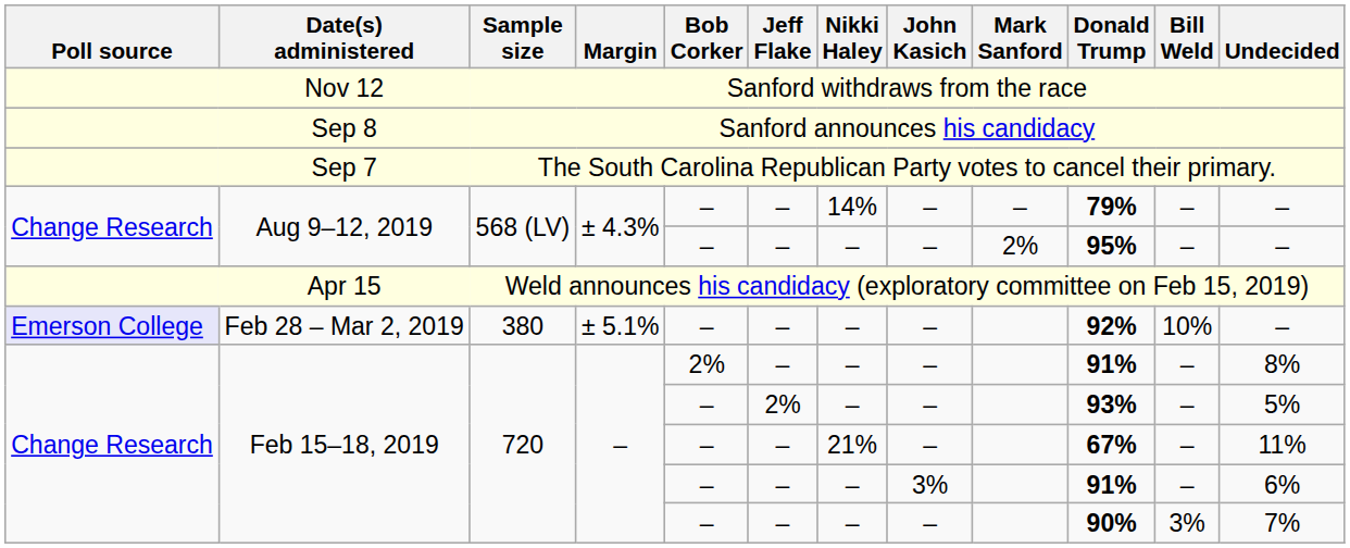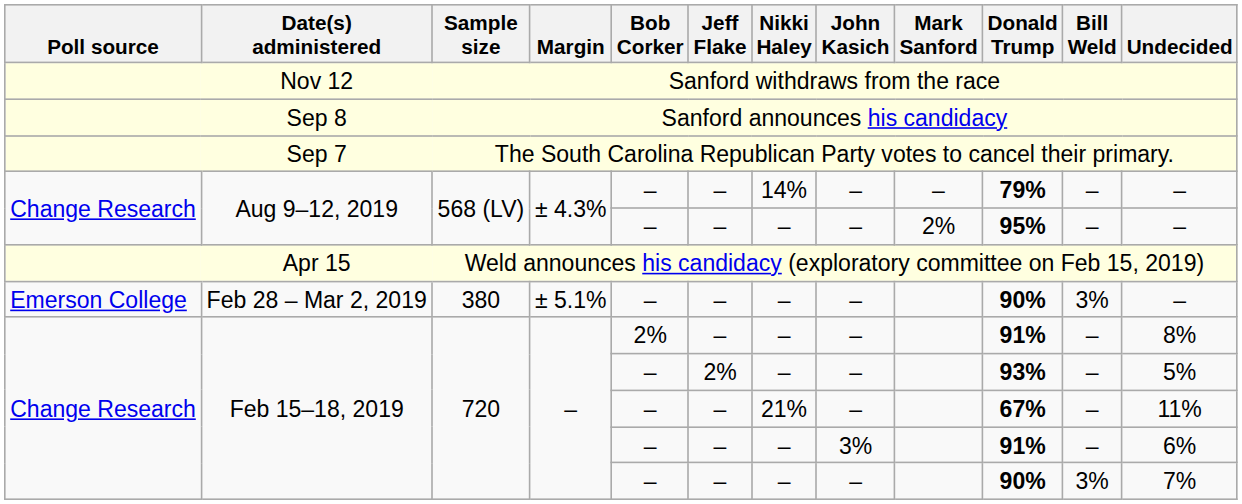 <table class="wikitable" style="font-size:90%;text-align:center;">
 <tr valign=bottom style="font-size:90%;">
 <th>Poll source</th>
 <th>Date(s)<br>administered</th>
 <th>Sample<br>size</th>
 <th>Margin<br></th>
 <th>Bob<br>Corker</th>
 <th>Jeff<br>Flake</th>
 <th>Nikki<br>Haley</th>
 <th>John<br>Kasich</th>
 <th>Mark<br>Sanford</th>
 <th>Donald<br>Trump</th>
 <th>Bill<br>Weld</th>
 <th>Undecided</th>
 </tr>
 <tr style="background:lightyellow;">
 <td style="border-right-style:hidden;"></td>
 <td style="border-right-style:hidden;">Nov 12</td>
 <td colspan="10">Sanford withdraws from the race</td>
 </tr>
 <tr style="background:lightyellow;">
 <td style="border-right-style:hidden;"></td>
 <td style="border-right-style:hidden;">Sep 8</td>
 <td colspan="20">Sanford announces <a href='#'>his candidacy</a></td>
 </tr>
 <tr style="background:lightyellow;">
 <td style="border-right-style:hidden;"></td>
 <td style="border-right-style:hidden;">Sep 7</td>
 <td colspan="21">The South Carolina Republican Party votes to cancel their primary.</td>
 </tr>
 <tr>
 <td rowspan="2"><a href='#'>Change Research</a> </td>
 <td rowspan="2">Aug 9–12, 2019</td>
 <td rowspan="2">568 (LV)</td>
 <td rowspan="2">± 4.3%</td>
 <td>–</td>
 <td>–</td>
 <td>14%</td>
 <td>–</td>
 <td>–</td>
 <td><strong>79%</strong></td>
 <td>–</td>
 <td>–</td>
 </tr>
 <tr>
 <td>–</td>
 <td>–</td>
 <td>–</td>
 <td>–</td>
 <td>2%</td>
 <td><strong>95%</strong></td>
 <td>–</td>
 <td>–</td>
 </tr>
 <tr style="background:lightyellow;">
 <td style="border-right-style:hidden;"></td>
 <td style="border-right-style:hidden;">Apr 15</td>
 <td colspan="20">Weld announces <a href='#'>his candidacy</a> (exploratory committee on Feb 15, 2019)</td>
 </tr>
 <tr>
-<td style="background: lavender; text-align:left;"><a href='#'>Emerson College</a></td>
+<td style="text-align:left;"><a href='#'>Emerson College</a></td>
 <td>Feb 28 – Mar 2, 2019</td>
 <td>380</td>
 <td>± 5.1%</td>
 <td>–</td>
 <td>–</td>
 <td>–</td>
 <td>–</td>
 <td></td>
-<td><strong>92%</strong></td>
-<td>10%</td>
+<td><strong>90%</strong></td>
+<td>3%</td>
 <td>–</td>
 </tr>
 <tr>
 <td rowspan="5" style="text-align:left;"><a href='#'>Change Research</a></td>
 <td rowspan="5">Feb 15–18, 2019</td>
 <td rowspan="5">720</td>
 <td rowspan="5">–</td>
 <td>2%</td>
 <td>–</td>
 <td>–</td>
 <td>–</td>
 <td></td>
 <td><strong>91%</strong></td>
 <td>–</td>
 <td>8%</td>
 </tr>
 <tr>
 <td>–</td>
 <td>2%</td>
 <td>–</td>
 <td>–</td>
 <td></td>
 <td><strong>93%</strong></td>
 <td>–</td>
 <td>5%</td>
 </tr>
 <tr>
 <td>–</td>
 <td>–</td>
 <td>21%</td>
 <td>–</td>
 <td></td>
 <td><strong>67%</strong></td>
 <td>–</td>
 <td>11%</td>
 </tr>
 <tr>
 <td>–</td>
 <td>–</td>
 <td>–</td>
 <td>3%</td>
 <td></td>
 <td><strong>91%</strong></td>
 <td>–</td>
 <td>6%</td>
 </tr>
 <tr>
 <td>–</td>
 <td>–</td>
 <td>–</td>
 <td>–</td>
 <td></td>
 <td><strong>90%</strong></td>
 <td>3%</td>
 <td>7%</td>
 </tr>
 </table>
